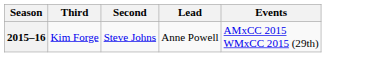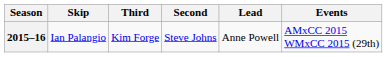 <table class="wikitable">
 <tr>
 <th scope="col">Season</th>
+<th scope="col">Skip</th>
 <th scope="col">Third</th>
 <th scope="col">Second</th>
 <th scope="col">Lead</th>
 <th scope="col">Events</th>
 </tr>
 <tr>
 <th scope="row">2015–16</th>
+<td><a href='#'>Ian Palangio</a></td>
 <td><a href='#'>Kim Forge</a></td>
 <td><a href='#'>Steve Johns</a></td>
 <td>Anne Powell</td>
 <td><a href='#'>AMxCC 2015</a> <br><a href='#'>WMxCC 2015</a> (29th)</td>
 </tr>
 </table>
